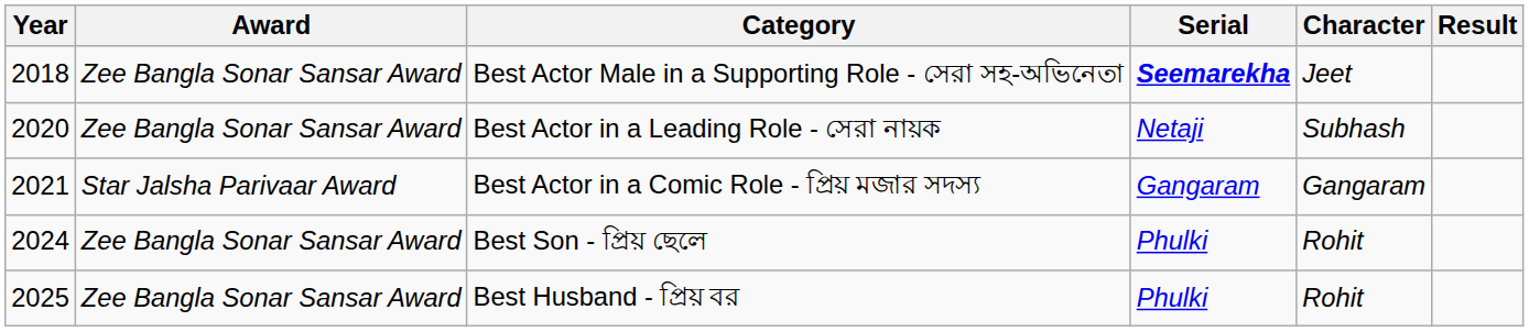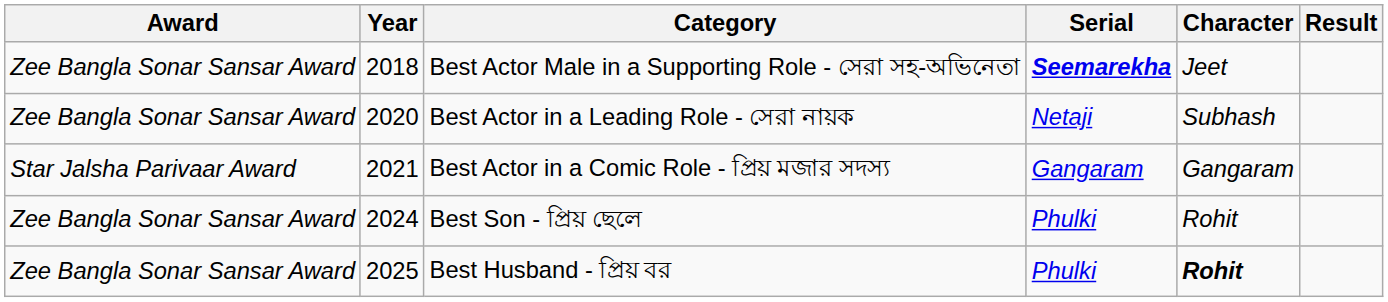 <table class="wikitable">
 <tr>
+<th>Award</th>
 <th>Year</th>
-<th>Award</th>
 <th>Category</th>
 <th>Serial</th>
 <th>Character</th>
 <th>Result</th>
 </tr>
 <tr>
+<td><em>Zee Bangla Sonar Sansar Award</em></td>
 <td>2018</td>
-<td><em>Zee Bangla Sonar Sansar Award</em></td>
 <td>Best Actor Male in a Supporting Role - সেরা সহ-অভিনেতা</td>
 <td><strong><em><a href='#'>Seemarekha</a></em></strong></td>
 <td><em>Jeet</em></td>
 <td></td>
 </tr>
 <tr>
+<td><em>Zee Bangla Sonar Sansar Award</em></td>
 <td>2020</td>
-<td><em>Zee Bangla Sonar Sansar Award</em></td>
 <td>Best Actor in a Leading Role - সেরা নায়ক</td>
 <td><em><a href='#'>Netaji</a></em></td>
 <td><em>Subhash</em></td>
 <td></td>
 </tr>
 <tr>
+<td><em>Star Jalsha Parivaar Award</em></td>
 <td>2021</td>
-<td><em>Star Jalsha Parivaar Award</em></td>
 <td>Best Actor in a Comic Role - প্রিয় মজার সদস্য</td>
 <td><em><a href='#'>Gangaram</a></em></td>
 <td><em>Gangaram</em></td>
 <td></td>
 </tr>
 <tr>
+<td><em>Zee Bangla Sonar Sansar Award</em></td>
 <td>2024</td>
-<td><em>Zee Bangla Sonar Sansar Award</em></td>
 <td>Best Son - প্রিয় ছেলে</td>
 <td><em><a href='#'>Phulki</a></em></td>
 <td><em>Rohit</em></td>
 <td></td>
 </tr>
 <tr>
+<td><em>Zee Bangla Sonar Sansar Award</em></td>
 <td>2025</td>
-<td><em>Zee Bangla Sonar Sansar Award</em></td>
 <td>Best Husband - প্রিয় বর</td>
 <td><em><a href='#'>Phulki</a></em></td>
-<td><em>Rohit</em></td>
+<td><strong><em>Rohit</em></strong></td>
 <td></td>
 </tr>
 </table>
